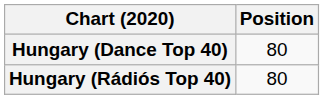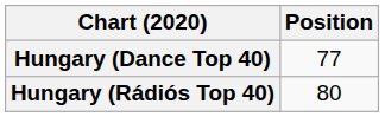 <table class="wikitable sortable plainrowheaders" style="text-align:center">
 <tr>
 <th scope="col">Chart (2020)</th>
 <th scope="col">Position</th>
 </tr>
 <tr>
 <th scope="row">Hungary (Dance Top 40)</th>
-<td>80</td>
+<td>77</td>
 </tr>
 <tr>
 <th scope="row">Hungary (Rádiós Top 40)</th>
 <td>80</td>
 </tr>
 </table>
